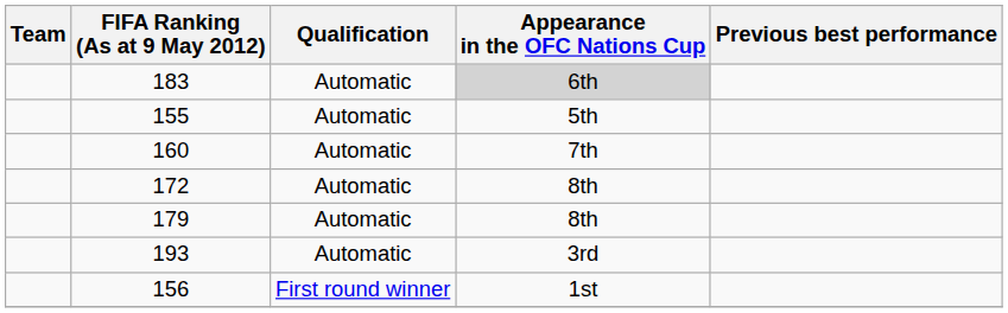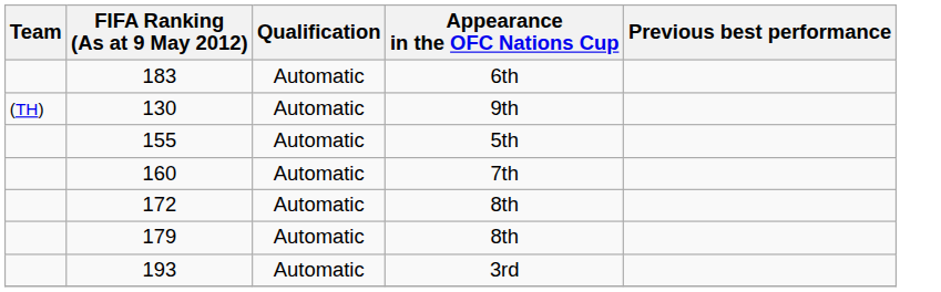 <table class="sortable wikitable">
 <tr>
 <th>Team</th>
 <th>FIFA Ranking<br>(As at 9 May 2012)</th>
 <th>Qualification</th>
 <th>Appearance<br>in the <a href='#'>OFC Nations Cup</a></th>
 <th>Previous best performance</th>
 </tr>
 <tr>
 <td align=left></td>
 <td align=center>183</td>
 <td align=center>Automatic</td>
-<td align=center style="background: lightgrey;">6th</td>
+<td align=center>6th</td>
+<td align=center></td>
+</tr>
+<tr>
+<td align=left> <small>(<a href='#'>TH</a>)</small></td>
+<td align=center>130</td>
+<td align=center>Automatic</td>
+<td align=center>9th</td>
 <td align=center></td>
 </tr>
 <tr>
 <td align=left></td>
 <td align=center>155</td>
 <td align=center>Automatic</td>
 <td align=center>5th</td>
 <td align=center></td>
 </tr>
 <tr>
 <td align=left></td>
 <td align=center>160</td>
 <td align=center>Automatic</td>
 <td align=center>7th</td>
 <td align=center></td>
 </tr>
 <tr>
 <td align=left></td>
 <td align=center>172</td>
 <td align=center>Automatic</td>
 <td align=center>8th</td>
 <td align=center></td>
 </tr>
 <tr>
 <td align=left></td>
 <td align=center>179</td>
 <td align=center>Automatic</td>
 <td align=center>8th</td>
 <td align=center></td>
 </tr>
 <tr>
 <td align=left></td>
 <td align=center>193</td>
 <td align=center>Automatic</td>
 <td align=center>3rd</td>
 <td align=center></td>
 </tr>
 <tr>
-<td align=left></td>
-<td align=center>156</td>
-<td align=center><a href='#'>First round winner</a></td>
-<td align=center>1st</td>
-<td align=center></td>
-</tr>
-<tr>
 </tr>
 </table>
